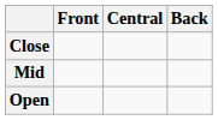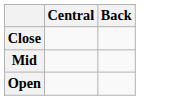 <table class="wikitable" style="text-align:center">
 <tr>
 <th></th>
-<th>Front</th>
 <th>Central</th>
 <th>Back</th>
 </tr>
 <tr>
 <th>Close</th>
 <td></td>
 <td></td>
-<td></td>
 </tr>
 <tr>
 <th>Mid</th>
-<td></td>
 <td></td>
 <td></td>
 </tr>
 <tr>
 <th>Open</th>
 <td></td>
 <td></td>
-<td></td>
 </tr>
 </table>
